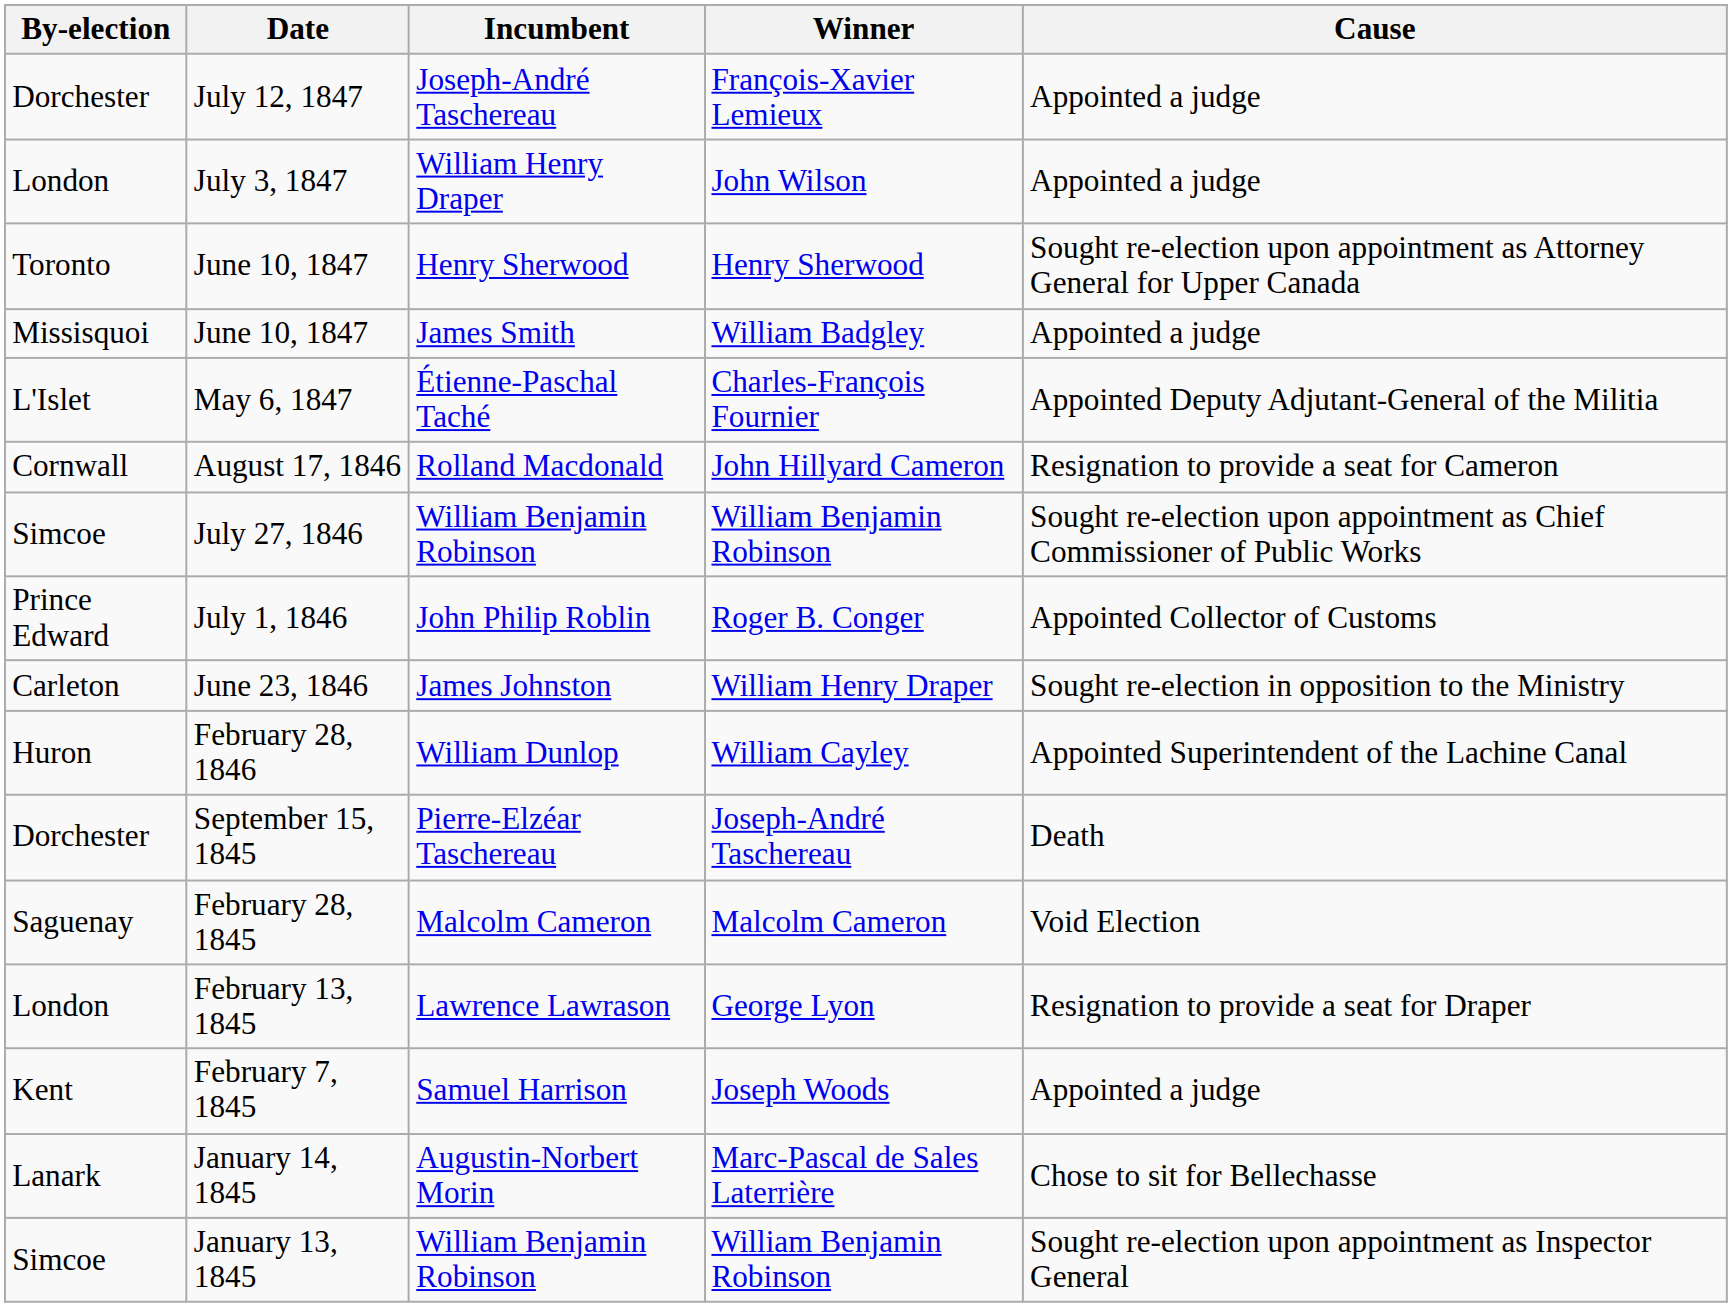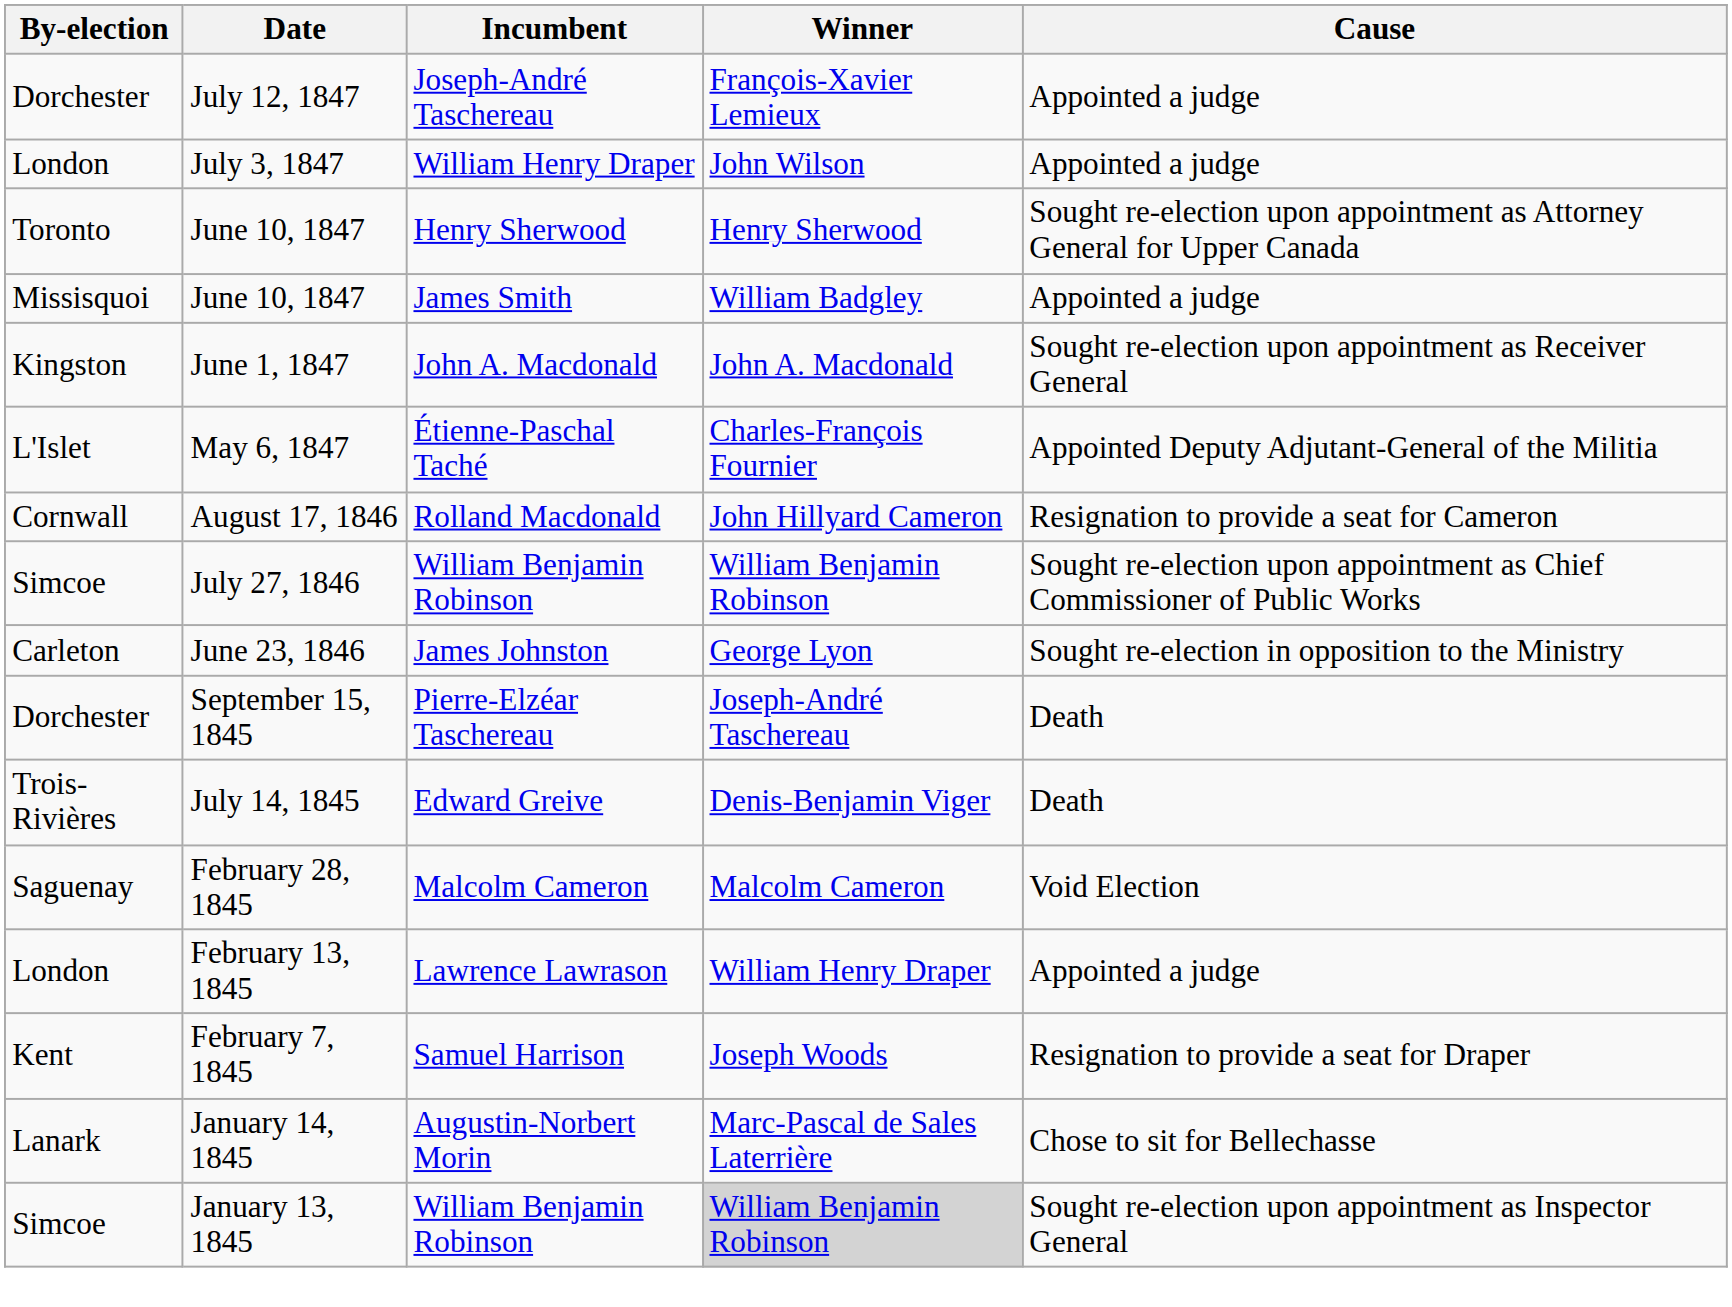 <table class=wikitable style="width:100%">
 <tr>
 <th>By-election</th>
 <th>Date</th>
 <th>Incumbent</th>
 <th>Winner</th>
 <th>Cause</th>
 </tr>
 <tr>
 <td>Dorchester</td>
 <td>July 12, 1847</td>
 <td><a href='#'>Joseph-André Taschereau</a></td>
 <td><a href='#'>François-Xavier Lemieux</a></td>
 <td>Appointed a judge</td>
 </tr>
 <tr>
 <td>London</td>
 <td>July 3, 1847</td>
 <td><a href='#'>William Henry Draper</a></td>
 <td><a href='#'>John Wilson</a></td>
 <td>Appointed a judge</td>
 </tr>
 <tr>
 <td>Toronto</td>
 <td>June 10, 1847</td>
 <td><a href='#'>Henry Sherwood</a></td>
 <td><a href='#'>Henry Sherwood</a></td>
 <td>Sought re-election upon appointment as Attorney General for Upper Canada</td>
 </tr>
 <tr>
 <td>Missisquoi</td>
 <td>June 10, 1847</td>
 <td><a href='#'>James Smith</a></td>
 <td><a href='#'>William Badgley</a></td>
 <td>Appointed a judge</td>
 </tr>
 <tr>
+<td>Kingston</td>
+<td>June 1, 1847</td>
+<td><a href='#'>John A. Macdonald</a></td>
+<td><a href='#'>John A. Macdonald</a></td>
+<td>Sought re-election upon appointment as Receiver General</td>
+</tr>
+<tr>
 <td>L'Islet</td>
 <td>May 6, 1847</td>
 <td><a href='#'>Étienne-Paschal Taché</a></td>
 <td><a href='#'>Charles-François Fournier</a></td>
 <td>Appointed Deputy Adjutant-General of the Militia</td>
 </tr>
 <tr>
 <td>Cornwall</td>
 <td>August 17, 1846</td>
 <td><a href='#'>Rolland Macdonald</a></td>
 <td><a href='#'>John Hillyard Cameron</a></td>
 <td>Resignation to provide a seat for Cameron</td>
 </tr>
 <tr>
 <td>Simcoe</td>
 <td>July 27, 1846</td>
 <td><a href='#'>William Benjamin Robinson</a></td>
 <td><a href='#'>William Benjamin Robinson</a></td>
 <td>Sought re-election upon appointment as Chief Commissioner of Public Works</td>
 </tr>
 <tr>
-<td>Prince Edward</td>
-<td>July 1, 1846</td>
-<td><a href='#'>John Philip Roblin</a></td>
-<td><a href='#'>Roger B. Conger</a></td>
-<td>Appointed Collector of Customs</td>
-</tr>
-<tr>
 <td>Carleton</td>
 <td>June 23, 1846</td>
 <td><a href='#'>James Johnston</a></td>
-<td><a href='#'>William Henry Draper</a></td>
+<td><a href='#'>George Lyon</a></td>
 <td>Sought re-election in opposition to the Ministry</td>
-</tr>
-<tr>
-<td>Huron</td>
-<td>February 28, 1846</td>
-<td><a href='#'>William Dunlop</a></td>
-<td><a href='#'>William Cayley</a></td>
-<td>Appointed Superintendent of the Lachine Canal</td>
 </tr>
 <tr>
 <td>Dorchester</td>
 <td>September 15, 1845</td>
 <td><a href='#'>Pierre-Elzéar Taschereau</a></td>
 <td><a href='#'>Joseph-André Taschereau</a></td>
+<td>Death</td>
+</tr>
+<tr>
+<td>Trois-Rivières</td>
+<td>July 14, 1845</td>
+<td><a href='#'>Edward Greive</a></td>
+<td><a href='#'>Denis-Benjamin Viger</a></td>
 <td>Death</td>
 </tr>
 <tr>
 <td>Saguenay</td>
 <td>February 28, 1845</td>
 <td><a href='#'>Malcolm Cameron</a></td>
 <td><a href='#'>Malcolm Cameron</a></td>
 <td>Void Election</td>
 </tr>
 <tr>
 <td>London</td>
 <td>February 13, 1845</td>
 <td><a href='#'>Lawrence Lawrason</a></td>
-<td><a href='#'>George Lyon</a></td>
-<td>Resignation to provide a seat for Draper</td>
+<td><a href='#'>William Henry Draper</a></td>
+<td>Appointed a judge</td>
 </tr>
 <tr>
 <td>Kent</td>
 <td>February 7, 1845</td>
 <td><a href='#'>Samuel Harrison</a></td>
 <td><a href='#'>Joseph Woods</a></td>
-<td>Appointed a judge</td>
+<td>Resignation to provide a seat for Draper</td>
 </tr>
 <tr>
 <td>Lanark</td>
 <td>January 14, 1845</td>
 <td><a href='#'>Augustin-Norbert Morin</a></td>
 <td><a href='#'>Marc-Pascal de Sales Laterrière</a></td>
 <td>Chose to sit for Bellechasse</td>
 </tr>
 <tr>
 <td>Simcoe</td>
 <td>January 13, 1845</td>
 <td><a href='#'>William Benjamin Robinson</a></td>
-<td><a href='#'>William Benjamin Robinson</a></td>
+<td style="background: lightgrey;"><a href='#'>William Benjamin Robinson</a></td>
 <td>Sought re-election upon appointment as Inspector General</td>
 </tr>
 </table>
